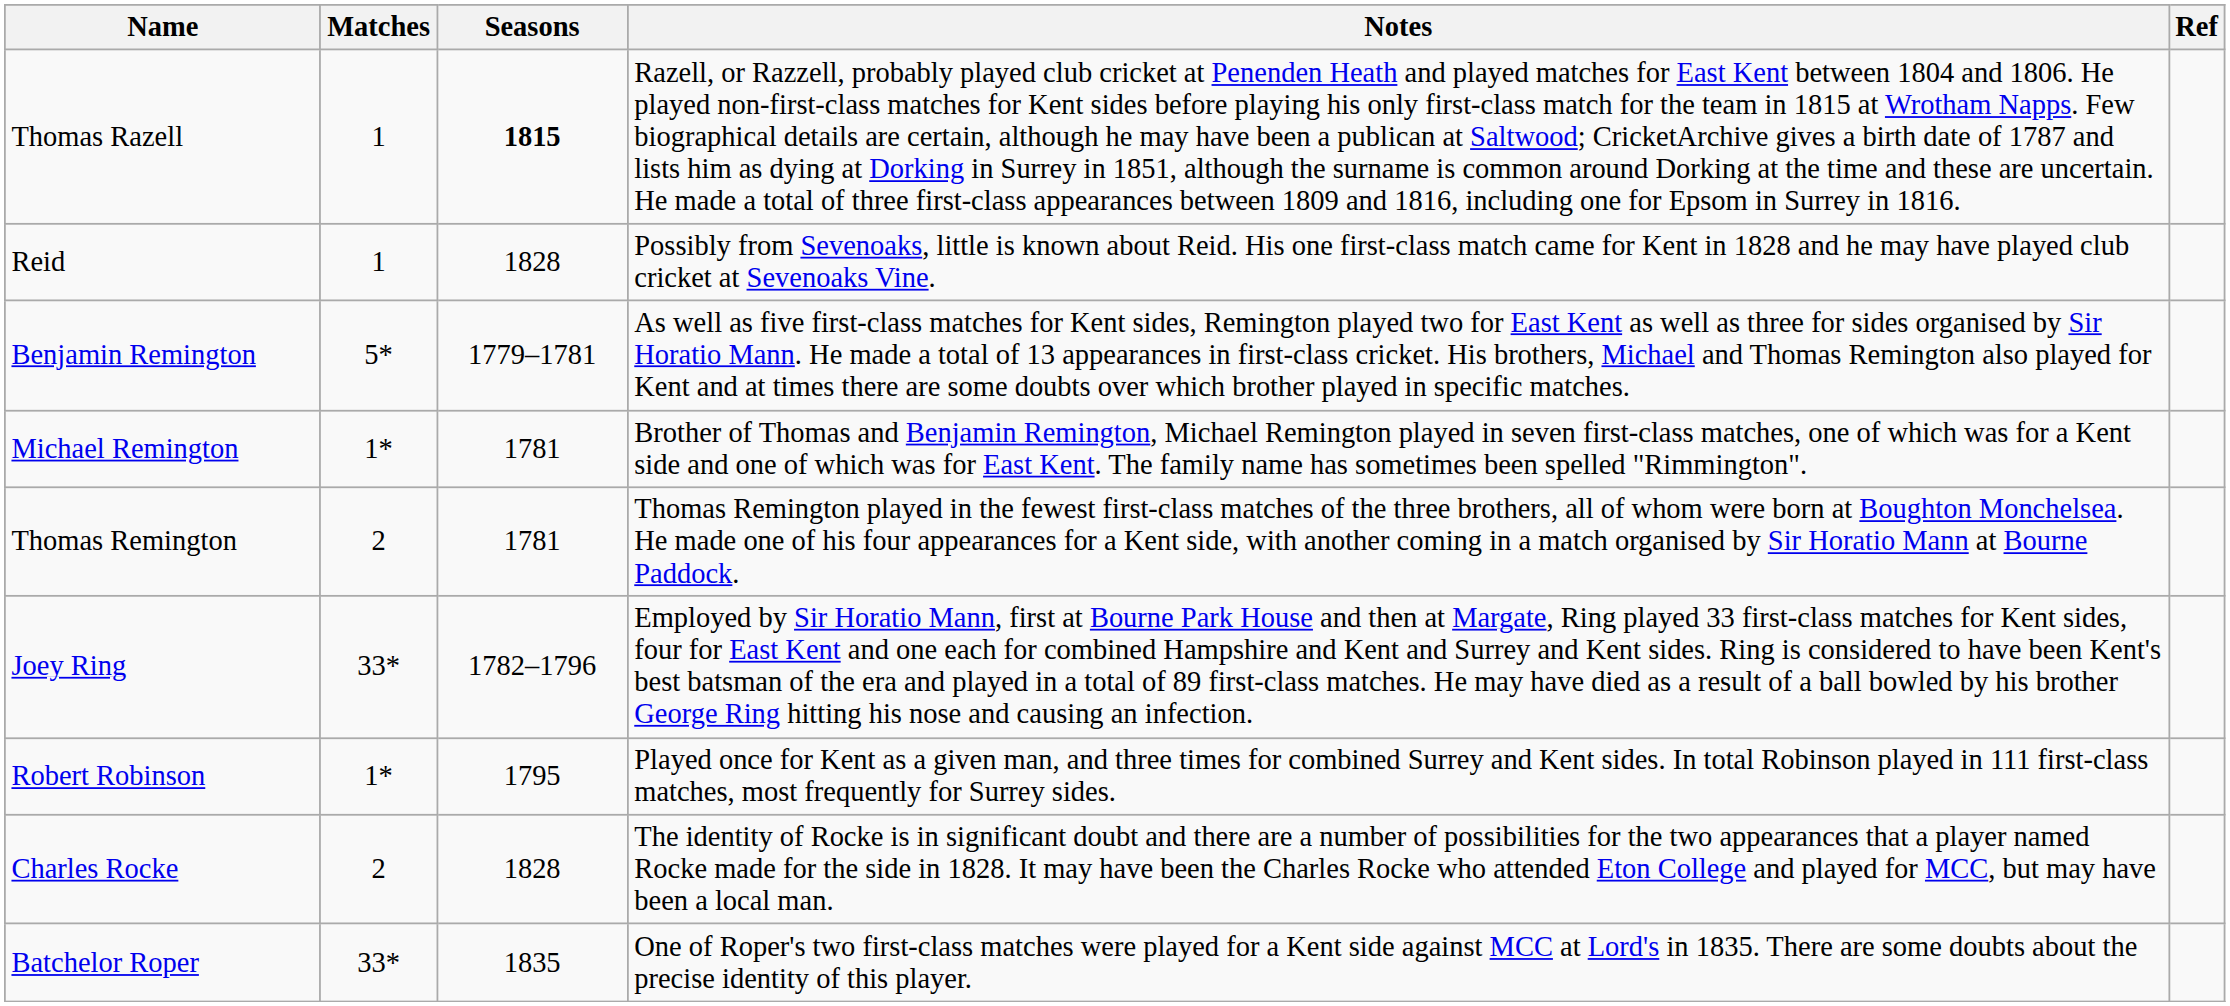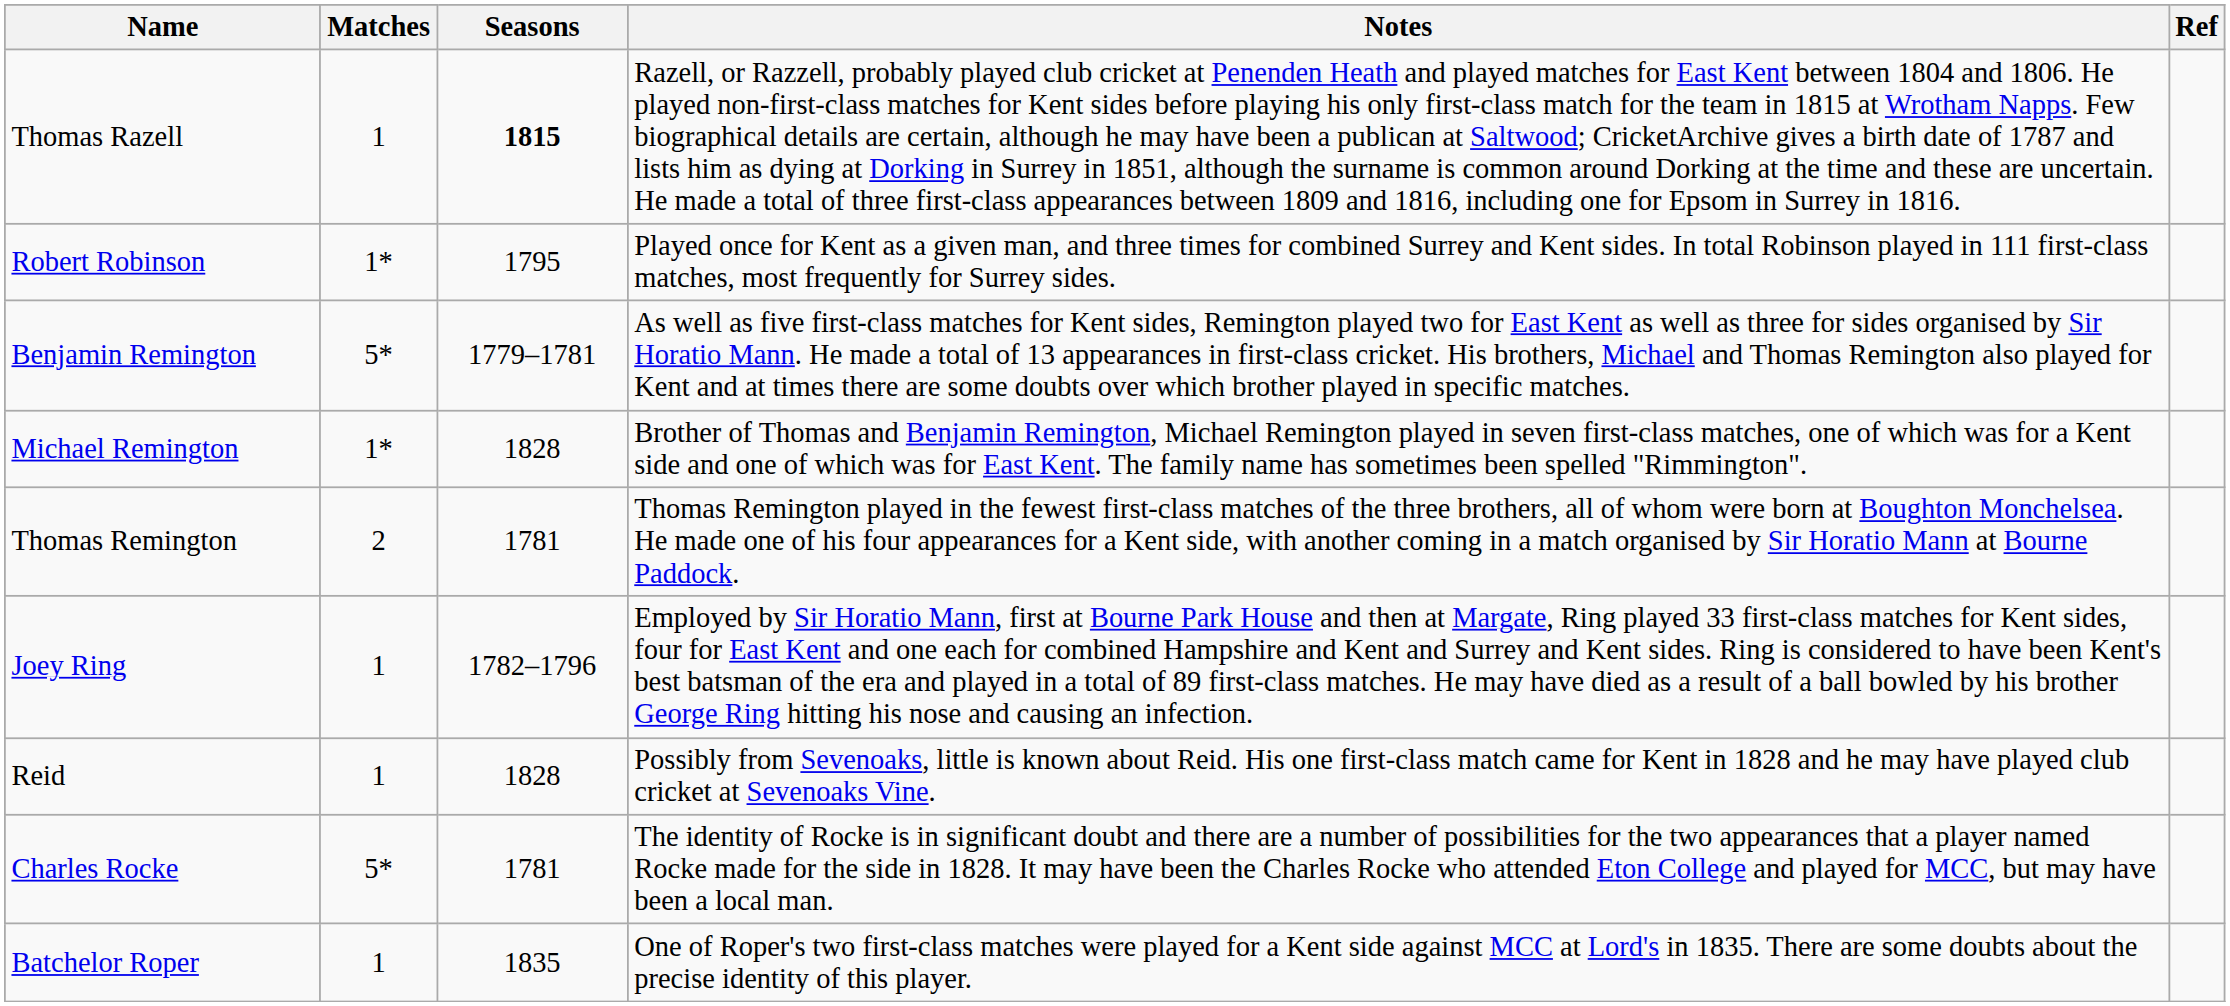 <table class="wikitable">
 <tr>
 <th style="width:170px">Name</th>
 <th>Matches</th>
 <th style="width: 100px">Seasons</th>
 <th>Notes</th>
 <th>Ref</th>
 </tr>
 <tr>
 <td>Thomas Razell</td>
 <td align=center>1</td>
 <td align=center><strong>1815</strong></td>
 <td>Razell, or Razzell, probably played club cricket at <a href='#'>Penenden Heath</a> and played matches for <a href='#'>East Kent</a> between 1804 and 1806. He played non-first-class matches for Kent sides before playing his only first-class match for the team in 1815 at <a href='#'>Wrotham Napps</a>. Few biographical details are certain, although he may have been a publican at <a href='#'>Saltwood</a>; CricketArchive gives a birth date of 1787 and lists him as dying at <a href='#'>Dorking</a> in Surrey in 1851, although the surname is common around Dorking at the time and these are uncertain. He made a total of three first-class appearances between 1809 and 1816, including one for Epsom in Surrey in 1816.</td>
 <td></td>
 </tr>
 <tr>
-<td>Reid</td>
-<td align=center>1</td>
-<td align=center>1828</td>
-<td>Possibly from <a href='#'>Sevenoaks</a>, little is known about Reid. His one first-class match came for Kent in 1828 and he may have played club cricket at <a href='#'>Sevenoaks Vine</a>.</td>
+<td><a href='#'>Robert Robinson</a></td>
+<td align=center>1*</td>
+<td align=center>1795</td>
+<td>Played once for Kent as a given man, and three times for combined Surrey and Kent sides. In total Robinson played in 111 first-class matches, most frequently for Surrey sides.</td>
 <td></td>
 </tr>
 <tr>
 <td><a href='#'>Benjamin Remington</a></td>
 <td align=center>5*</td>
 <td align=center>1779–1781</td>
 <td>As well as five first-class matches for Kent sides, Remington played two for <a href='#'>East Kent</a> as well as three for sides organised by <a href='#'>Sir Horatio Mann</a>. He made a total of 13 appearances in first-class cricket. His brothers, <a href='#'>Michael</a> and Thomas Remington also played for Kent and at times there are some doubts over which brother played in specific matches.</td>
 <td></td>
 </tr>
 <tr>
 <td><a href='#'>Michael Remington</a></td>
 <td align=center>1*</td>
-<td align=center>1781</td>
+<td align=center>1828</td>
 <td>Brother of Thomas and <a href='#'>Benjamin Remington</a>, Michael Remington played in seven first-class matches, one of which was for a Kent side and one of which was for <a href='#'>East Kent</a>. The family name has sometimes been spelled "Rimmington".</td>
 <td></td>
 </tr>
 <tr>
 <td>Thomas Remington</td>
 <td align=center>2</td>
 <td align=center>1781</td>
 <td>Thomas Remington played in the fewest first-class matches of the three brothers, all of whom were born at <a href='#'>Boughton Monchelsea</a>. He made one of his four appearances for a Kent side, with another coming in a match organised by <a href='#'>Sir Horatio Mann</a> at <a href='#'>Bourne Paddock</a>.</td>
 <td></td>
 </tr>
 <tr>
 <td><a href='#'>Joey Ring</a></td>
-<td align=center>33*</td>
+<td align=center>1</td>
 <td align=center>1782–1796</td>
 <td>Employed by <a href='#'>Sir Horatio Mann</a>, first at <a href='#'>Bourne Park House</a> and then at <a href='#'>Margate</a>, Ring played 33 first-class matches for Kent sides, four for <a href='#'>East Kent</a> and one each for combined Hampshire and Kent and Surrey and Kent sides. Ring is considered to have been Kent's best batsman of the era and played in a total of 89 first-class matches. He may have died as a result of a ball bowled by his brother <a href='#'>George Ring</a> hitting his nose and causing an infection.</td>
 <td></td>
 </tr>
 <tr>
-<td><a href='#'>Robert Robinson</a></td>
-<td align=center>1*</td>
-<td align=center>1795</td>
-<td>Played once for Kent as a given man, and three times for combined Surrey and Kent sides. In total Robinson played in 111 first-class matches, most frequently for Surrey sides.</td>
+<td>Reid</td>
+<td align=center>1</td>
+<td align=center>1828</td>
+<td>Possibly from <a href='#'>Sevenoaks</a>, little is known about Reid. His one first-class match came for Kent in 1828 and he may have played club cricket at <a href='#'>Sevenoaks Vine</a>.</td>
 <td></td>
 </tr>
 <tr>
 <td><a href='#'>Charles Rocke</a></td>
-<td align=center>2</td>
-<td align=center>1828</td>
+<td align=center>5*</td>
+<td align=center>1781</td>
 <td>The identity of Rocke is in significant doubt and there are a number of possibilities for the two appearances that a player named Rocke made for the side in 1828. It may have been the Charles Rocke who attended <a href='#'>Eton College</a> and played for <a href='#'>MCC</a>, but may have been a local man.</td>
 <td></td>
 </tr>
 <tr>
 <td><a href='#'>Batchelor Roper</a></td>
-<td align=center>33*</td>
+<td align=center>1</td>
 <td align=center>1835</td>
 <td>One of Roper's two first-class matches were played for a Kent side against <a href='#'>MCC</a> at <a href='#'>Lord's</a> in 1835. There are some doubts about the precise identity of this player.</td>
 <td></td>
 </tr>
 <tr>
 </tr>
 </table>
